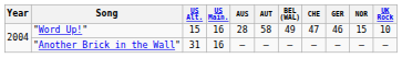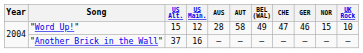 <table class="wikitable">
 <tr>
 <th>Year</th>
 <th>Song</th>
 <th style="width:3em;font-size:75%"><a href='#'>US<br>Alt.</a><br></th>
 <th style="width:3em;font-size:75%"><a href='#'>US<br>Main.</a><br></th>
 <th style="width:3em;font-size:75%">AUS<br></th>
 <th style="width:3em;font-size:75%">AUT<br></th>
 <th style="width:3em;font-size:75%">BEL<br>(WAL)<br></th>
 <th style="width:3em;font-size:75%">CHE<br></th>
 <th style="width:3em;font-size:75%">GER<br></th>
 <th style="width:3em;font-size:75%">NOR<br></th>
 <th style="width:3em;font-size:75%"><a href='#'>UK<br>Rock</a><br></th>
 </tr>
 <tr>
 <td rowspan="2">2004</td>
 <td>"<a href='#'>Word Up!</a>"</td>
 <td align="center">15</td>
-<td align="center">16</td>
+<td align="center">12</td>
 <td align="center">28</td>
 <td align="center">58</td>
 <td align="center">49</td>
 <td align="center">47</td>
 <td align="center">46</td>
 <td align="center">15</td>
 <td align="center">10</td>
 </tr>
 <tr>
 <td>"<a href='#'>Another Brick in the Wall</a>"</td>
-<td align="center">31</td>
+<td align="center">37</td>
 <td align="center">16</td>
 <td align="center">—</td>
 <td align="center">—</td>
 <td align="center">—</td>
 <td align="center">—</td>
 <td align="center">—</td>
 <td align="center">—</td>
 <td align="center">—</td>
 </tr>
 </table>
